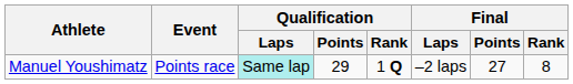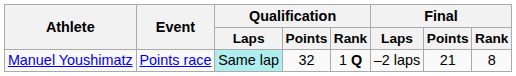 <table class="wikitable" style="font-size:90%">
 <tr>
 <th rowspan=2>Athlete</th>
 <th rowspan=2>Event</th>
 <th colspan=3>Qualification</th>
 <th colspan=3>Final</th>
 </tr>
 <tr style="font-size:95%">
 <th>Laps</th>
 <th>Points</th>
 <th>Rank</th>
 <th>Laps</th>
 <th>Points</th>
 <th>Rank</th>
 </tr>
 <tr align=center>
 <td align=left><a href='#'>Manuel Youshimatz</a></td>
 <td align=left><a href='#'>Points race</a></td>
 <td style="background: paleturquoise;">Same lap</td>
-<td>29</td>
+<td>32</td>
 <td>1 <strong>Q</strong></td>
 <td>–2 laps</td>
-<td>27</td>
+<td>21</td>
 <td>8</td>
 </tr>
 </table>
